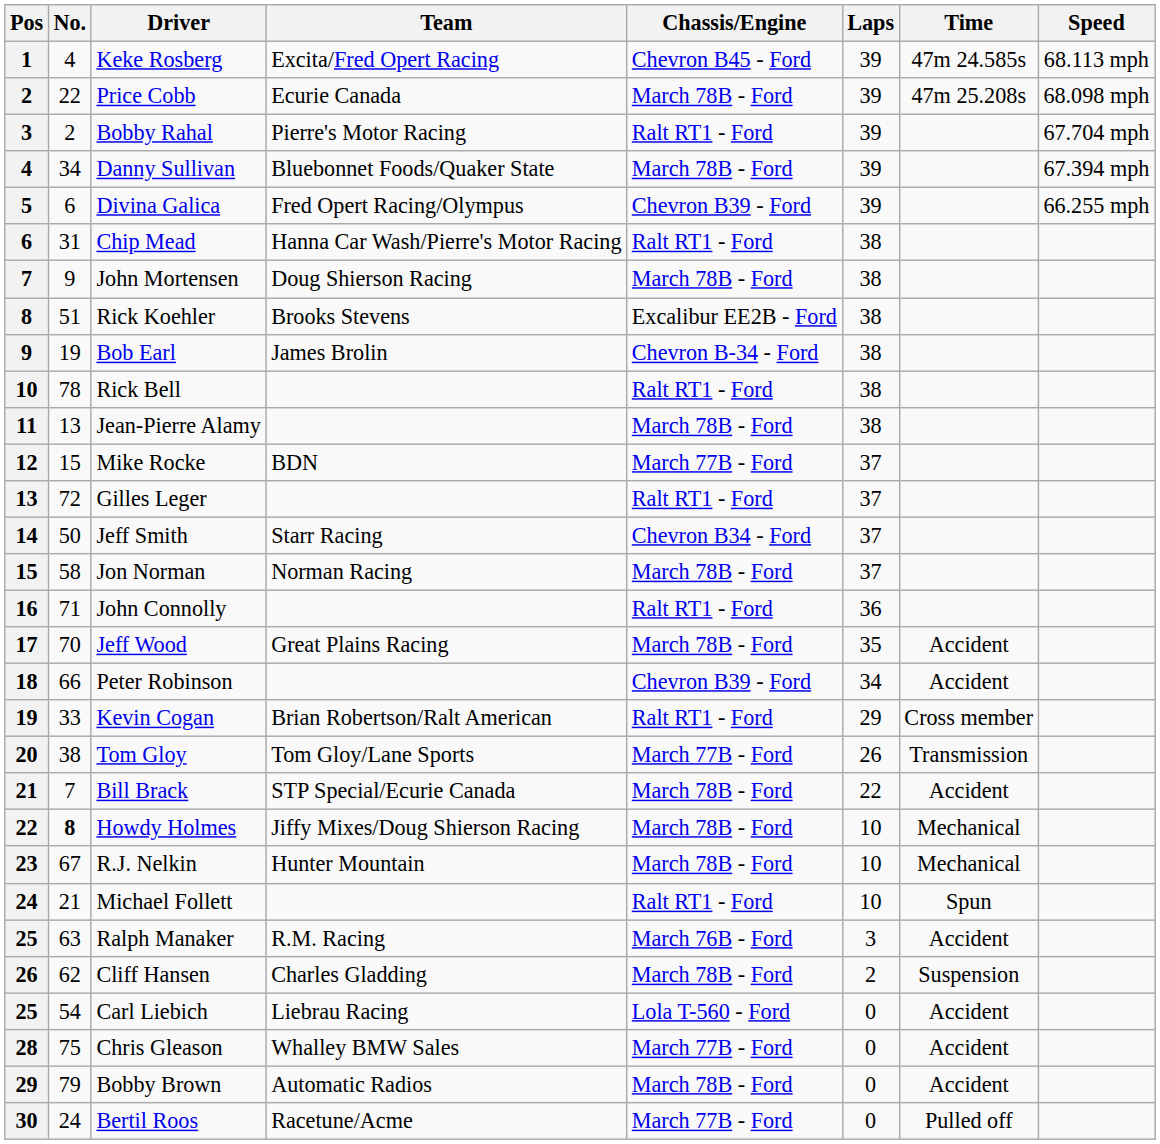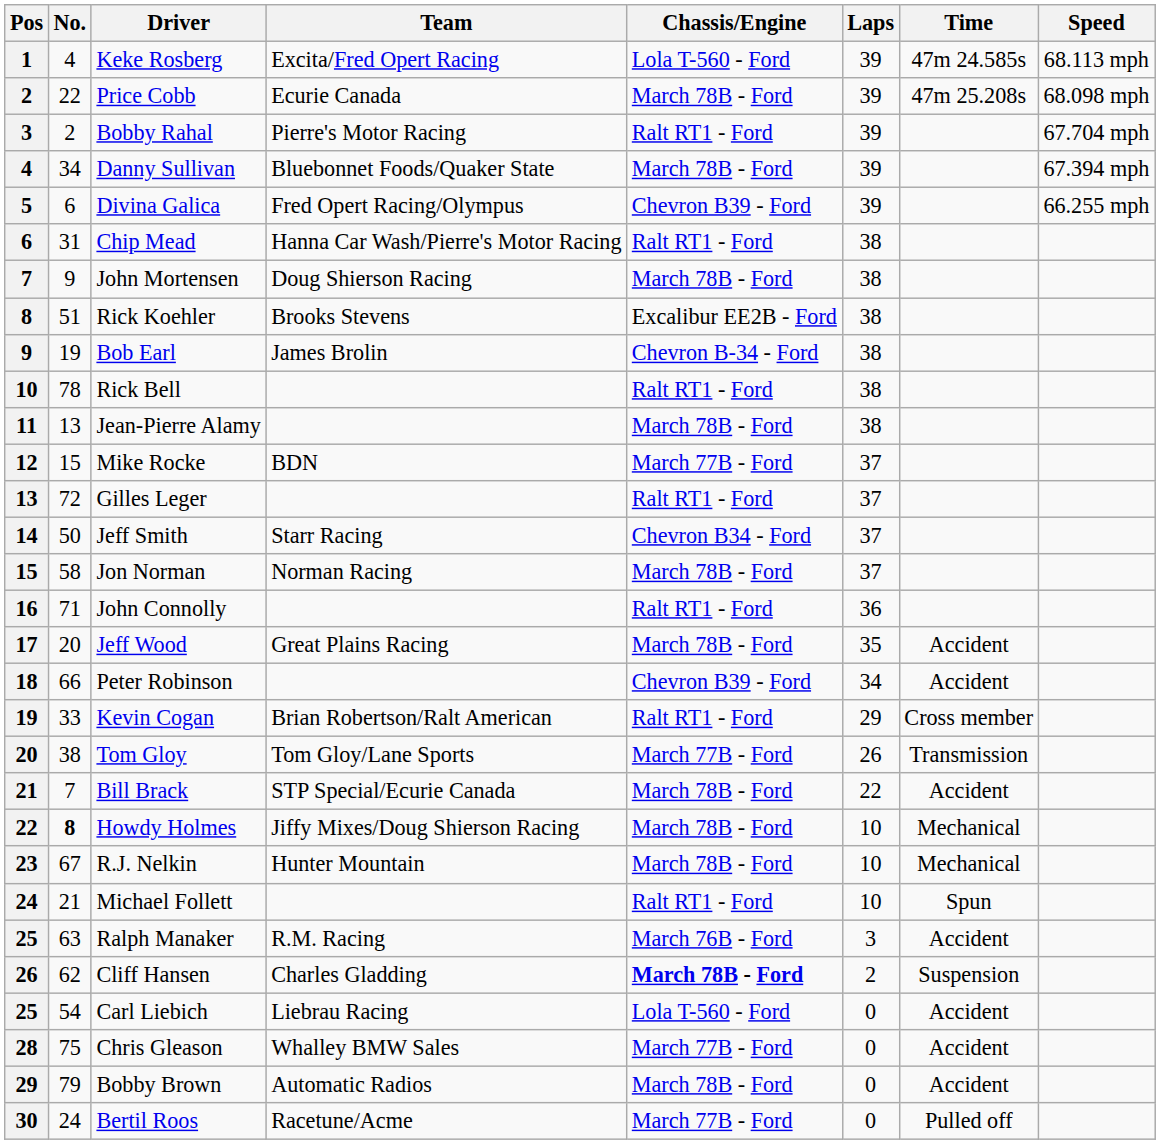 <table class="wikitable" style="font-size: 95%">
 <tr>
 <th>Pos</th>
 <th>No.</th>
 <th>Driver</th>
 <th>Team</th>
 <th>Chassis/Engine</th>
 <th>Laps</th>
 <th>Time</th>
 <th>Speed</th>
 </tr>
 <tr>
 <th align=center>1</th>
 <td align=center>4</td>
 <td> <a href='#'>Keke Rosberg</a></td>
 <td>Excita/<a href='#'>Fred Opert Racing</a></td>
-<td><a href='#'>Chevron B45</a> - <a href='#'>Ford</a></td>
+<td><a href='#'>Lola T-560</a> - <a href='#'>Ford</a></td>
 <td align=center>39</td>
 <td align=center>47m 24.585s</td>
 <td align=center>68.113 mph</td>
 </tr>
 <tr>
 <th align=center>2</th>
 <td align=center>22</td>
 <td> <a href='#'>Price Cobb</a></td>
 <td>Ecurie Canada</td>
 <td><a href='#'>March 78B</a> - <a href='#'>Ford</a></td>
 <td align=center>39</td>
 <td align=center>47m 25.208s</td>
 <td align=center>68.098 mph</td>
 </tr>
 <tr>
 <th align=center>3</th>
 <td align=center>2</td>
 <td> <a href='#'>Bobby Rahal</a></td>
 <td>Pierre's Motor Racing</td>
 <td><a href='#'>Ralt RT1</a> - <a href='#'>Ford</a></td>
 <td align=center>39</td>
 <td align=center></td>
 <td align=center>67.704 mph</td>
 </tr>
 <tr>
 <th align=center>4</th>
 <td align=center>34</td>
 <td> <a href='#'>Danny Sullivan</a></td>
 <td>Bluebonnet Foods/Quaker State</td>
 <td><a href='#'>March 78B</a> - <a href='#'>Ford</a></td>
 <td align=center>39</td>
 <td></td>
 <td>67.394 mph</td>
 </tr>
 <tr>
 <th align=center>5</th>
 <td align=center>6</td>
 <td> <a href='#'>Divina Galica</a></td>
 <td>Fred Opert Racing/Olympus</td>
 <td><a href='#'>Chevron B39</a> - <a href='#'>Ford</a></td>
 <td align=center>39</td>
 <td></td>
 <td>66.255 mph</td>
 </tr>
 <tr>
 <th align=center>6</th>
 <td align=center>31</td>
 <td> <a href='#'>Chip Mead</a></td>
 <td>Hanna Car Wash/Pierre's Motor Racing</td>
 <td><a href='#'>Ralt RT1</a> - <a href='#'>Ford</a></td>
 <td align=center>38</td>
 <td></td>
 <td></td>
 </tr>
 <tr>
 <th align=center>7</th>
 <td align=center>9</td>
 <td> John Mortensen</td>
 <td>Doug Shierson Racing</td>
 <td><a href='#'>March 78B</a> - <a href='#'>Ford</a></td>
 <td align=center>38</td>
 <td></td>
 <td></td>
 </tr>
 <tr>
 <th align=center>8</th>
 <td align=center>51</td>
 <td> Rick Koehler</td>
 <td>Brooks Stevens</td>
 <td>Excalibur EE2B - <a href='#'>Ford</a></td>
 <td align=center>38</td>
 <td></td>
 <td></td>
 </tr>
 <tr>
 <th align=center>9</th>
 <td align=center>19</td>
 <td> <a href='#'>Bob Earl</a></td>
 <td>James Brolin</td>
 <td><a href='#'>Chevron B-34</a> - <a href='#'>Ford</a></td>
 <td align=center>38</td>
 <td></td>
 <td></td>
 </tr>
 <tr>
 <th align=center>10</th>
 <td align=center>78</td>
 <td> Rick Bell</td>
 <td></td>
 <td><a href='#'>Ralt RT1</a> - <a href='#'>Ford</a></td>
 <td align=center>38</td>
 <td></td>
 <td></td>
 </tr>
 <tr>
 <th align=center>11</th>
 <td align=center>13</td>
 <td> Jean-Pierre Alamy</td>
 <td></td>
 <td><a href='#'>March 78B</a> - <a href='#'>Ford</a></td>
 <td align=center>38</td>
 <td></td>
 <td></td>
 </tr>
 <tr>
 <th align=center>12</th>
 <td align=center>15</td>
 <td> Mike Rocke</td>
 <td>BDN</td>
 <td><a href='#'>March 77B</a> - <a href='#'>Ford</a></td>
 <td align=center>37</td>
 <td></td>
 <td></td>
 </tr>
 <tr>
 <th align=center>13</th>
 <td align=center>72</td>
 <td> Gilles Leger</td>
 <td></td>
 <td><a href='#'>Ralt RT1</a> - <a href='#'>Ford</a></td>
 <td align=center>37</td>
 <td></td>
 <td></td>
 </tr>
 <tr>
 <th align=center>14</th>
 <td align=center>50</td>
 <td> Jeff Smith</td>
 <td>Starr Racing</td>
 <td><a href='#'>Chevron B34</a> - <a href='#'>Ford</a></td>
 <td align=center>37</td>
 <td></td>
 <td></td>
 </tr>
 <tr>
 <th align=center>15</th>
 <td align=center>58</td>
 <td> Jon Norman</td>
 <td>Norman Racing</td>
 <td><a href='#'>March 78B</a> - <a href='#'>Ford</a></td>
 <td align=center>37</td>
 <td></td>
 <td></td>
 </tr>
 <tr>
 <th align=center>16</th>
 <td align=center>71</td>
 <td> John Connolly</td>
 <td></td>
 <td><a href='#'>Ralt RT1</a> - <a href='#'>Ford</a></td>
 <td align=center>36</td>
 <td></td>
 <td></td>
 </tr>
 <tr>
 <th align=center>17</th>
-<td align=center>70</td>
+<td align=center>20</td>
 <td> <a href='#'>Jeff Wood</a></td>
 <td>Great Plains Racing</td>
 <td><a href='#'>March 78B</a> - <a href='#'>Ford</a></td>
 <td align=center>35</td>
 <td align=center>Accident</td>
 <td></td>
 </tr>
 <tr>
 <th align=center>18</th>
 <td align=center>66</td>
 <td> Peter Robinson</td>
 <td></td>
 <td><a href='#'>Chevron B39</a> - <a href='#'>Ford</a></td>
 <td align=center>34</td>
 <td align=center>Accident</td>
 <td></td>
 </tr>
 <tr>
 <th align=center>19</th>
 <td align=center>33</td>
 <td> <a href='#'>Kevin Cogan</a></td>
 <td>Brian Robertson/Ralt American</td>
 <td><a href='#'>Ralt RT1</a> - <a href='#'>Ford</a></td>
 <td align=center>29</td>
 <td align=center>Cross member</td>
 <td></td>
 </tr>
 <tr>
 <th align=center>20</th>
 <td align=center>38</td>
 <td> <a href='#'>Tom Gloy</a></td>
 <td>Tom Gloy/Lane Sports</td>
 <td><a href='#'>March 77B</a> - <a href='#'>Ford</a></td>
 <td align=center>26</td>
 <td align=center>Transmission</td>
 <td></td>
 </tr>
 <tr>
 <th align=center>21</th>
 <td align=center>7</td>
 <td> <a href='#'>Bill Brack</a></td>
 <td>STP Special/Ecurie Canada</td>
 <td><a href='#'>March 78B</a> - <a href='#'>Ford</a></td>
 <td align=center>22</td>
 <td align=center>Accident</td>
 <td></td>
 </tr>
 <tr>
 <th align=center>22</th>
 <td align=center><strong>8</strong></td>
 <td> <a href='#'>Howdy Holmes</a></td>
 <td>Jiffy Mixes/Doug Shierson Racing</td>
 <td><a href='#'>March 78B</a> - <a href='#'>Ford</a></td>
 <td align=center>10</td>
 <td align=center>Mechanical</td>
 <td></td>
 </tr>
 <tr>
 <th align=center>23</th>
 <td align=center>67</td>
 <td> R.J. Nelkin</td>
 <td>Hunter Mountain</td>
 <td><a href='#'>March 78B</a> - <a href='#'>Ford</a></td>
 <td align=center>10</td>
 <td align=center>Mechanical</td>
 <td></td>
 </tr>
 <tr>
 <th align=center>24</th>
 <td align=center>21</td>
 <td> Michael Follett</td>
 <td></td>
 <td><a href='#'>Ralt RT1</a> - <a href='#'>Ford</a></td>
 <td align=center>10</td>
 <td align=center>Spun</td>
 <td></td>
 </tr>
 <tr>
 <th align=center>25</th>
 <td align=center>63</td>
 <td> Ralph Manaker</td>
 <td>R.M. Racing</td>
 <td><a href='#'>March 76B</a> - <a href='#'>Ford</a></td>
 <td align=center>3</td>
 <td align=center>Accident</td>
 <td></td>
 </tr>
 <tr>
 <th align=center>26</th>
 <td align=center>62</td>
 <td> Cliff Hansen</td>
 <td>Charles Gladding</td>
-<td><a href='#'>March 78B</a> - <a href='#'>Ford</a></td>
+<td><strong><a href='#'>March 78B</a> - <a href='#'>Ford</a></strong></td>
 <td align=center>2</td>
 <td align=center>Suspension</td>
 <td></td>
 </tr>
 <tr>
 <th align=center>25</th>
 <td align=center>54</td>
 <td> Carl Liebich</td>
 <td>Liebrau Racing</td>
 <td><a href='#'>Lola T-560</a> - <a href='#'>Ford</a></td>
 <td align=center>0</td>
 <td align=center>Accident</td>
 <td></td>
 </tr>
 <tr>
 <th align=center>28</th>
 <td align=center>75</td>
 <td> Chris Gleason</td>
 <td>Whalley BMW Sales</td>
 <td><a href='#'>March 77B</a> - <a href='#'>Ford</a></td>
 <td align=center>0</td>
 <td align=center>Accident</td>
 <td></td>
 </tr>
 <tr>
 <th align=center>29</th>
 <td align=center>79</td>
 <td> Bobby Brown</td>
 <td>Automatic Radios</td>
 <td><a href='#'>March 78B</a> - <a href='#'>Ford</a></td>
 <td align=center>0</td>
 <td align=center>Accident</td>
 <td></td>
 </tr>
 <tr>
 <th align=center>30</th>
 <td align=center>24</td>
 <td> <a href='#'>Bertil Roos</a></td>
 <td>Racetune/Acme</td>
 <td><a href='#'>March 77B</a> - <a href='#'>Ford</a></td>
 <td align=center>0</td>
 <td align=center>Pulled off</td>
 <td></td>
 </tr>
 </table>
